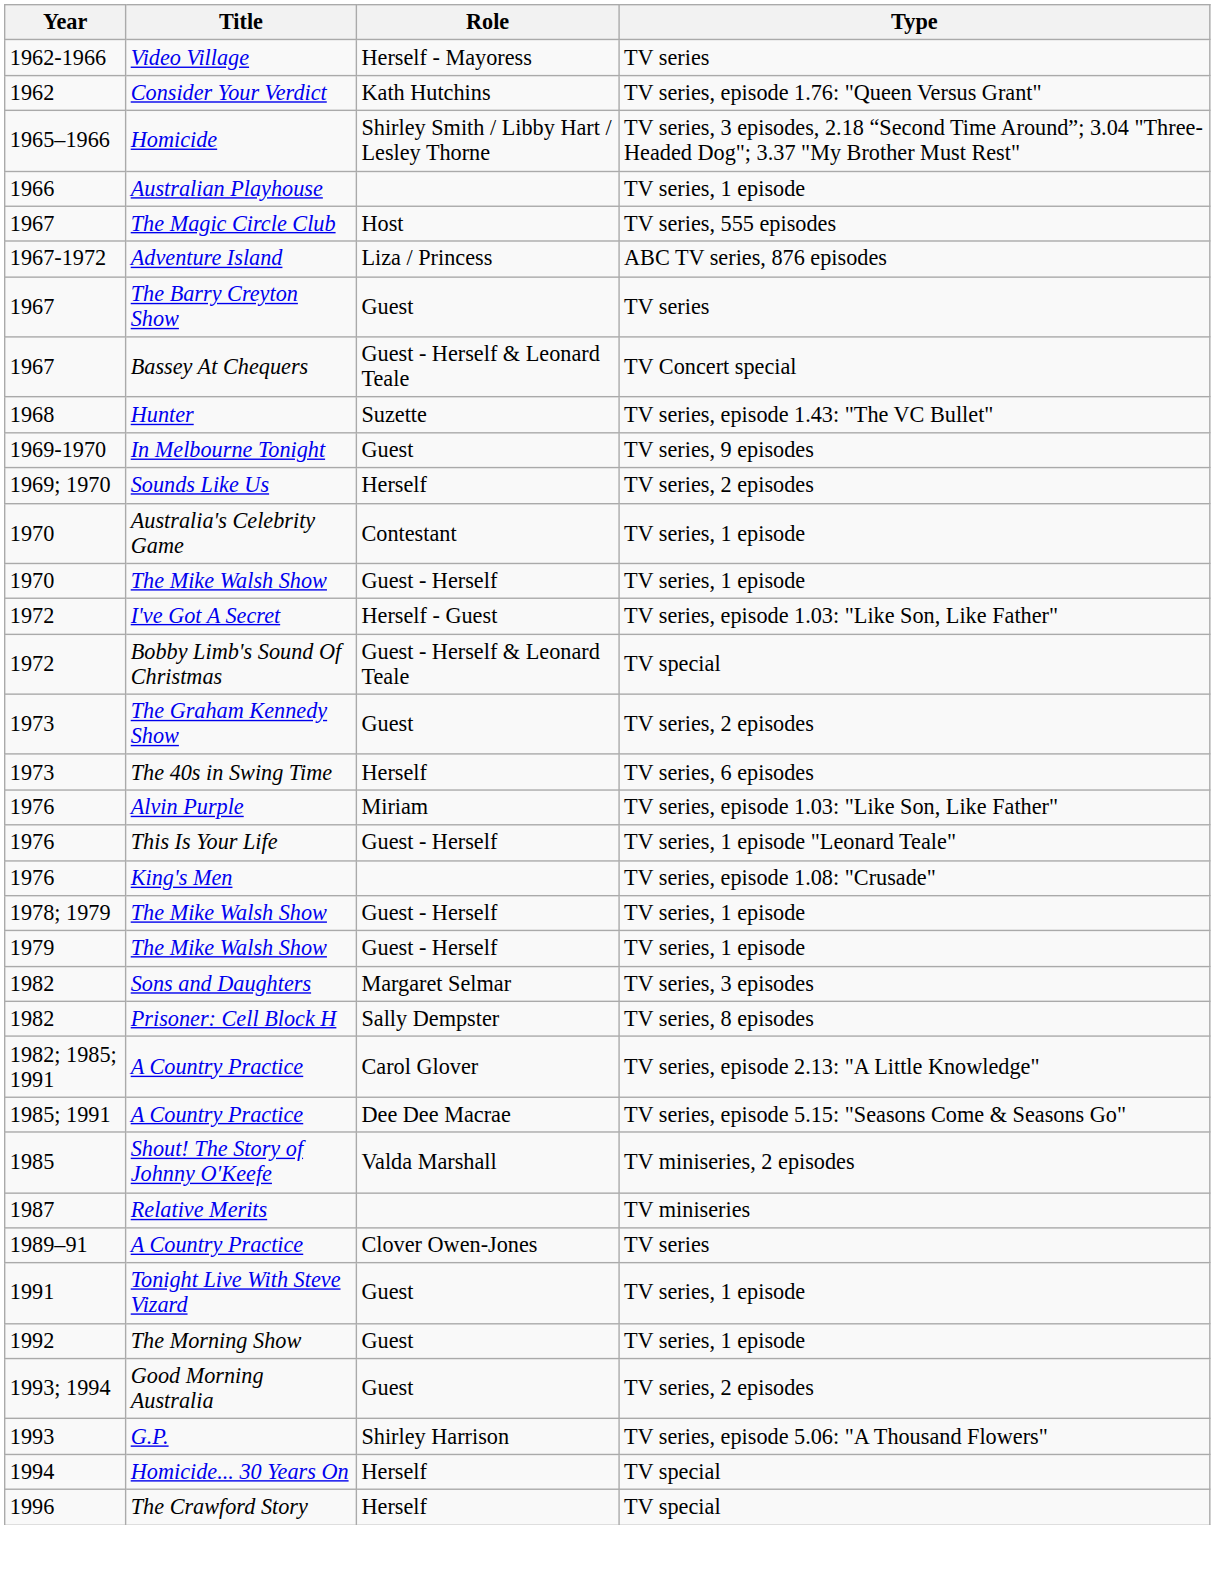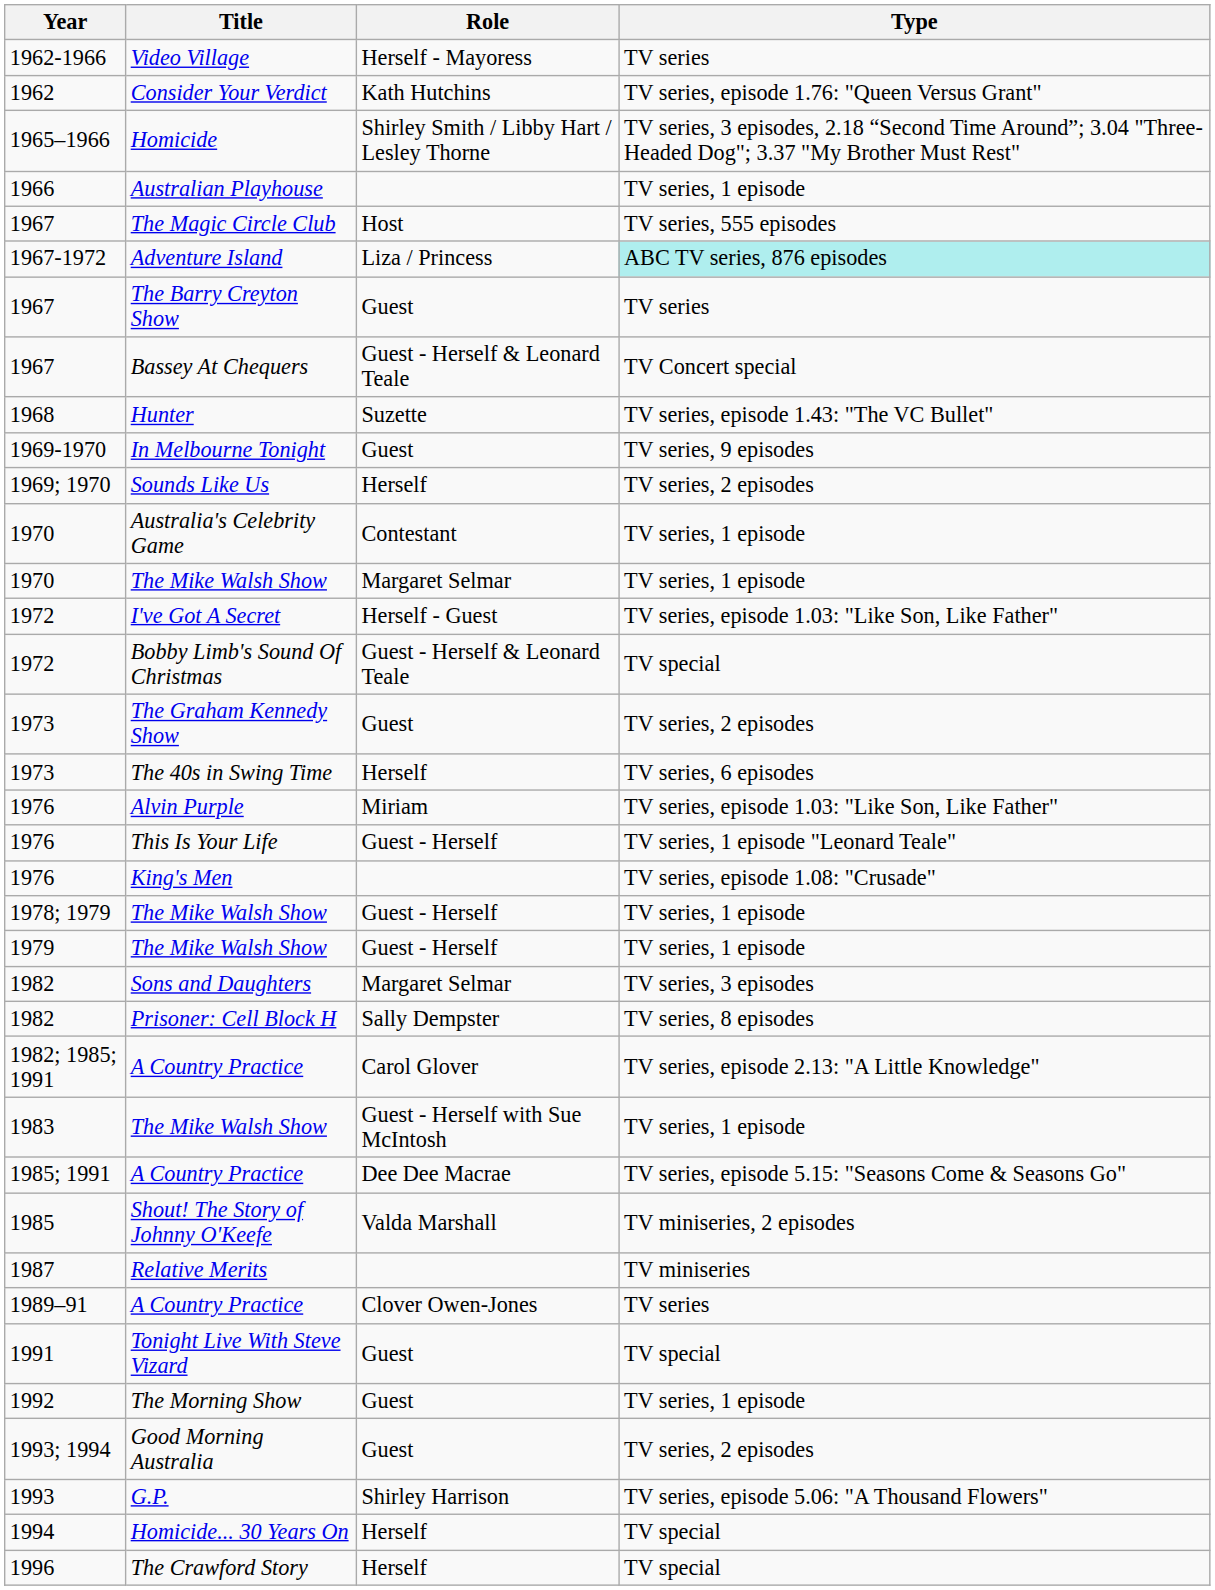 <table class="wikitable">
 <tr>
 <th>Year</th>
 <th>Title</th>
 <th>Role</th>
 <th>Type</th>
 </tr>
 <tr>
 <td>1962-1966</td>
 <td><em><a href='#'>Video Village</a></em></td>
 <td>Herself - Mayoress</td>
 <td>TV series</td>
 </tr>
 <tr>
 <td>1962</td>
 <td><em><a href='#'>Consider Your Verdict</a></em></td>
 <td>Kath Hutchins</td>
 <td>TV series, episode 1.76: "Queen Versus Grant"</td>
 </tr>
 <tr>
 <td>1965–1966</td>
 <td><em><a href='#'>Homicide</a></em></td>
 <td>Shirley Smith / Libby Hart / Lesley Thorne</td>
 <td>TV series, 3 episodes, 2.18 “Second Time Around”; 3.04 "Three-Headed Dog"; 3.37 "My Brother Must Rest"</td>
 </tr>
 <tr>
 <td>1966</td>
 <td><em><a href='#'>Australian Playhouse</a></em></td>
 <td></td>
 <td>TV series, 1 episode</td>
 </tr>
 <tr>
 <td>1967</td>
 <td><em><a href='#'>The Magic Circle Club</a></em></td>
 <td>Host</td>
 <td>TV series, 555 episodes</td>
 </tr>
 <tr>
 <td>1967-1972</td>
 <td><em><a href='#'>Adventure Island</a></em></td>
 <td>Liza / Princess</td>
-<td>ABC TV series, 876 episodes</td>
+<td style="background: paleturquoise;">ABC TV series, 876 episodes</td>
 </tr>
 <tr>
 <td>1967</td>
 <td><em><a href='#'>The Barry Creyton Show</a></em></td>
 <td>Guest</td>
 <td>TV series</td>
 </tr>
 <tr>
 <td>1967</td>
 <td><em>Bassey At Chequers</em></td>
 <td>Guest - Herself & Leonard Teale</td>
 <td>TV Concert special</td>
 </tr>
 <tr>
 <td>1968</td>
 <td><em><a href='#'>Hunter</a></em></td>
 <td>Suzette</td>
 <td>TV series, episode 1.43: "The VC Bullet"</td>
 </tr>
 <tr>
 <td>1969-1970</td>
 <td><em><a href='#'>In Melbourne Tonight</a></em></td>
 <td>Guest</td>
 <td>TV series, 9 episodes</td>
 </tr>
 <tr>
 <td>1969; 1970</td>
 <td><em><a href='#'>Sounds Like Us</a></em></td>
 <td>Herself</td>
 <td>TV series, 2 episodes</td>
 </tr>
 <tr>
 <td>1970</td>
 <td><em>Australia's Celebrity Game</em></td>
 <td>Contestant</td>
 <td>TV series, 1 episode</td>
 </tr>
 <tr>
 <td>1970</td>
 <td><em><a href='#'>The Mike Walsh Show</a></em></td>
-<td>Guest - Herself</td>
+<td>Margaret Selmar</td>
 <td>TV series, 1 episode</td>
 </tr>
 <tr>
 <td>1972</td>
 <td><em><a href='#'>I've Got A Secret</a></em></td>
 <td>Herself - Guest</td>
 <td>TV series, episode 1.03: "Like Son, Like Father"</td>
 </tr>
 <tr>
 <td>1972</td>
 <td><em>Bobby Limb's Sound Of Christmas</em></td>
 <td>Guest - Herself & Leonard Teale</td>
 <td>TV special</td>
 </tr>
 <tr>
 <td>1973</td>
 <td><em><a href='#'>The Graham Kennedy Show</a></em></td>
 <td>Guest</td>
 <td>TV series, 2 episodes</td>
 </tr>
 <tr>
 <td>1973</td>
 <td><em>The 40s in Swing Time</em></td>
 <td>Herself</td>
 <td>TV series, 6 episodes</td>
 </tr>
 <tr>
 <td>1976</td>
 <td><em><a href='#'>Alvin Purple</a></em></td>
 <td>Miriam</td>
 <td>TV series, episode 1.03: "Like Son, Like Father"</td>
 </tr>
 <tr>
 <td>1976</td>
 <td><em>This Is Your Life</em></td>
 <td>Guest - Herself</td>
 <td>TV series, 1 episode "Leonard Teale"</td>
 </tr>
 <tr>
 <td>1976</td>
 <td><em><a href='#'>King's Men</a></em></td>
 <td></td>
 <td>TV series, episode 1.08: "Crusade"</td>
 </tr>
 <tr>
 <td>1978; 1979</td>
 <td><em><a href='#'>The Mike Walsh Show</a></em></td>
 <td>Guest - Herself</td>
 <td>TV series, 1 episode</td>
 </tr>
 <tr>
 <td>1979</td>
 <td><em><a href='#'>The Mike Walsh Show</a></em></td>
 <td>Guest - Herself</td>
 <td>TV series, 1 episode</td>
 </tr>
 <tr>
 <td>1982</td>
 <td><em><a href='#'>Sons and Daughters</a></em></td>
 <td>Margaret Selmar</td>
 <td>TV series, 3 episodes</td>
 </tr>
 <tr>
 <td>1982</td>
 <td><em><a href='#'>Prisoner: Cell Block H</a></em></td>
 <td>Sally Dempster</td>
 <td>TV series, 8 episodes</td>
 </tr>
 <tr>
 <td>1982; 1985; 1991</td>
 <td><em><a href='#'>A Country Practice</a></em></td>
 <td>Carol Glover</td>
 <td>TV series, episode 2.13: "A Little Knowledge"</td>
 </tr>
 <tr>
+<td>1983</td>
+<td><em><a href='#'>The Mike Walsh Show</a></em></td>
+<td>Guest - Herself with Sue McIntosh</td>
+<td>TV series, 1 episode</td>
+</tr>
+<tr>
 <td>1985; 1991</td>
 <td><em><a href='#'>A Country Practice</a></em></td>
 <td>Dee Dee Macrae</td>
 <td>TV series, episode 5.15: "Seasons Come & Seasons Go"</td>
 </tr>
 <tr>
 <td>1985</td>
 <td><em><a href='#'>Shout! The Story of Johnny O'Keefe</a></em></td>
 <td>Valda Marshall</td>
 <td>TV miniseries, 2 episodes</td>
 </tr>
 <tr>
 <td>1987</td>
 <td><em><a href='#'>Relative Merits</a></em></td>
 <td></td>
 <td>TV miniseries</td>
 </tr>
 <tr>
 <td>1989–91</td>
 <td><em><a href='#'>A Country Practice</a></em></td>
 <td>Clover Owen-Jones</td>
 <td>TV series</td>
 </tr>
 <tr>
 <td>1991</td>
 <td><em><a href='#'>Tonight Live With Steve Vizard</a></em></td>
 <td>Guest</td>
-<td>TV series, 1 episode</td>
+<td>TV special</td>
 </tr>
 <tr>
 <td>1992</td>
 <td><em>The Morning Show</em></td>
 <td>Guest</td>
 <td>TV series, 1 episode</td>
 </tr>
 <tr>
 <td>1993; 1994</td>
 <td><em>Good Morning Australia</em></td>
 <td>Guest</td>
 <td>TV series, 2 episodes</td>
 </tr>
 <tr>
 <td>1993</td>
 <td><em><a href='#'>G.P.</a></em></td>
 <td>Shirley Harrison</td>
 <td>TV series, episode 5.06: "A Thousand Flowers"</td>
 </tr>
 <tr>
 <td>1994</td>
 <td><em><a href='#'>Homicide... 30 Years On</a></em></td>
 <td>Herself</td>
 <td>TV special</td>
 </tr>
 <tr>
 <td>1996</td>
 <td><em>The Crawford Story</em></td>
 <td>Herself</td>
 <td>TV special</td>
 </tr>
 </table>
